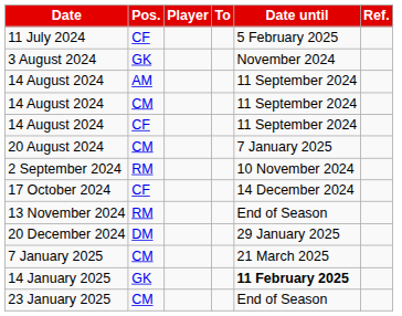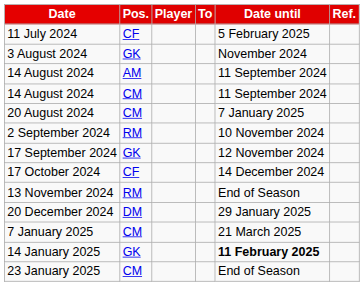 <table class="wikitable plainrowheaders sortable">
 <tr>
 <th style="background:#E50000; color:#FFFFFF;">Date</th>
 <th style="background:#E00000; color:#FFFFFF;">Pos.</th>
 <th style="background:#E00000; color:#FFFFFF;">Player</th>
 <th style="background:#E00000; color:#FFFFFF;">To</th>
 <th style="background:#E00000; color:#FFFFFF;">Date until</th>
 <th style="background:#E00000; color:#FFFFFF;">Ref.</th>
 </tr>
 <tr>
 <td>11 July 2024</td>
 <td><a href='#'>CF</a></td>
 <td></td>
 <td></td>
 <td>5 February 2025</td>
 <td></td>
 </tr>
 <tr>
 <td>3 August 2024</td>
 <td><a href='#'>GK</a></td>
 <td></td>
 <td></td>
 <td>November 2024</td>
 <td></td>
 </tr>
 <tr>
 <td>14 August 2024</td>
 <td><a href='#'>AM</a></td>
 <td></td>
 <td></td>
 <td>11 September 2024</td>
 <td></td>
 </tr>
 <tr>
 <td>14 August 2024</td>
 <td><a href='#'>CM</a></td>
 <td></td>
 <td></td>
 <td>11 September 2024</td>
 <td></td>
 </tr>
 <tr>
-<td>14 August 2024</td>
-<td><a href='#'>CF</a></td>
-<td></td>
-<td></td>
-<td>11 September 2024</td>
-<td></td>
-</tr>
-<tr>
 <td>20 August 2024</td>
 <td><a href='#'>CM</a></td>
 <td></td>
 <td></td>
 <td>7 January 2025</td>
 <td></td>
 </tr>
 <tr>
 <td>2 September 2024</td>
 <td><a href='#'>RM</a></td>
 <td></td>
 <td></td>
 <td>10 November 2024</td>
+<td></td>
+</tr>
+<tr>
+<td>17 September 2024</td>
+<td><a href='#'>GK</a></td>
+<td></td>
+<td></td>
+<td>12 November 2024</td>
 <td></td>
 </tr>
 <tr>
 <td>17 October 2024</td>
 <td><a href='#'>CF</a></td>
 <td></td>
 <td></td>
 <td>14 December 2024</td>
 <td></td>
 </tr>
 <tr>
 <td>13 November 2024</td>
 <td><a href='#'>RM</a></td>
 <td></td>
 <td></td>
 <td>End of Season</td>
 <td></td>
 </tr>
 <tr>
 <td>20 December 2024</td>
 <td><a href='#'>DM</a></td>
 <td></td>
 <td></td>
 <td>29 January 2025</td>
 <td></td>
 </tr>
 <tr>
 <td>7 January 2025</td>
 <td><a href='#'>CM</a></td>
 <td></td>
 <td></td>
 <td>21 March 2025</td>
 <td></td>
 </tr>
 <tr>
 <td>14 January 2025</td>
 <td><a href='#'>GK</a></td>
 <td></td>
 <td></td>
 <td><strong>11 February 2025</strong></td>
 <td></td>
 </tr>
 <tr>
 <td>23 January 2025</td>
 <td><a href='#'>CM</a></td>
 <td></td>
 <td></td>
 <td>End of Season</td>
 <td></td>
 </tr>
 </table>
